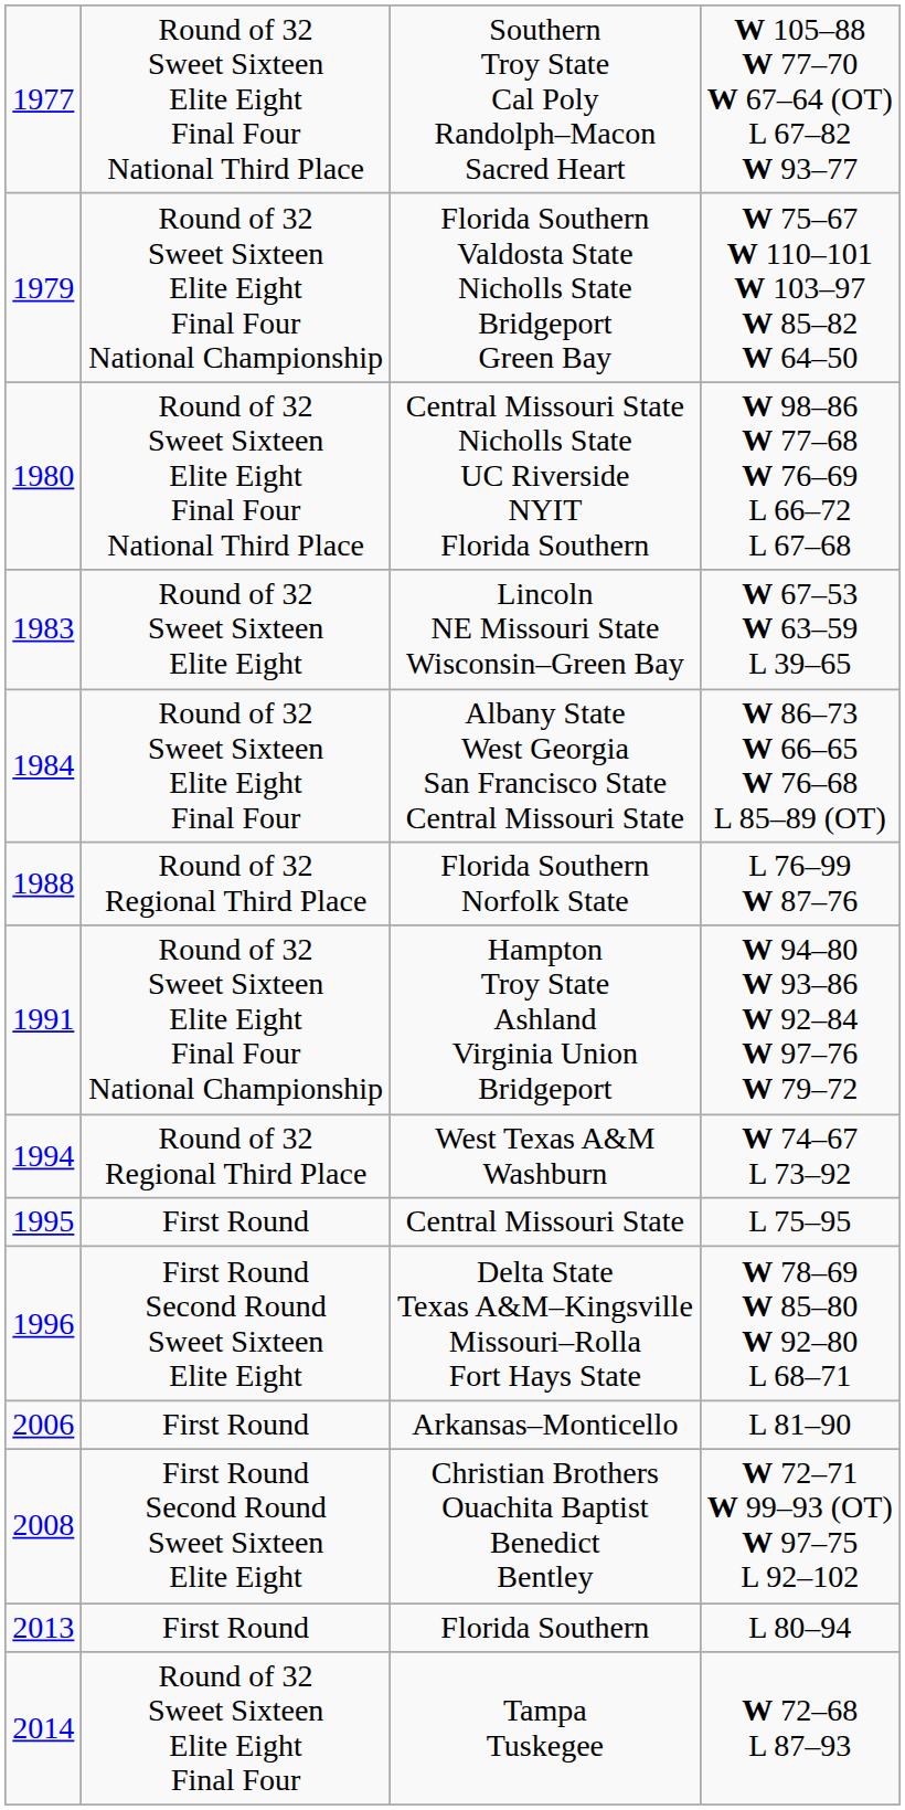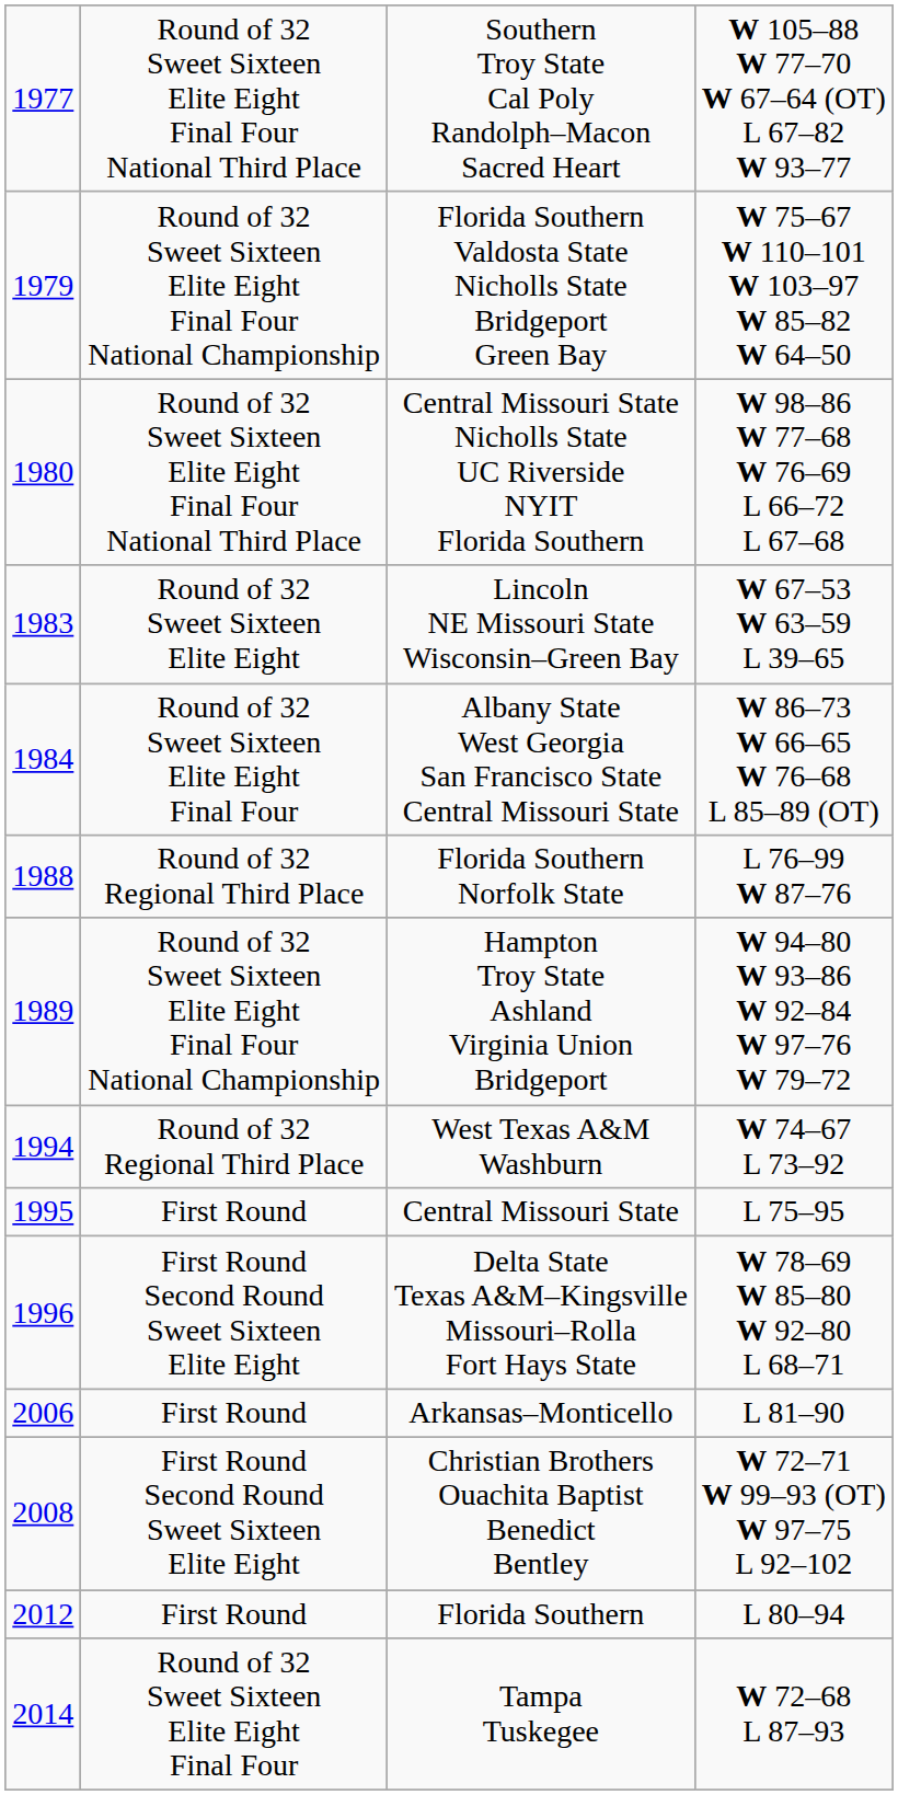 <table class="wikitable">
 <tr align="center">
 <td><a href='#'>1977</a></td>
 <td>Round of 32<br>Sweet Sixteen<br>Elite Eight<br>Final Four<br>National Third Place</td>
 <td>Southern<br>Troy State<br>Cal Poly<br>Randolph–Macon<br>Sacred Heart</td>
 <td><strong>W</strong> 105–88<br><strong>W</strong> 77–70<br><strong>W</strong> 67–64 (OT)<br>L 67–82<br><strong>W</strong> 93–77</td>
 </tr>
 <tr align="center">
 <td><a href='#'>1979</a></td>
 <td>Round of 32<br>Sweet Sixteen<br>Elite Eight<br>Final Four<br>National Championship</td>
 <td>Florida Southern<br>Valdosta State<br>Nicholls State<br>Bridgeport<br>Green Bay</td>
 <td><strong>W</strong> 75–67<br><strong>W</strong> 110–101<br><strong>W</strong> 103–97<br><strong>W</strong> 85–82<br><strong>W</strong> 64–50</td>
 </tr>
 <tr align="center">
 <td><a href='#'>1980</a></td>
 <td>Round of 32<br>Sweet Sixteen<br>Elite Eight<br>Final Four<br>National Third Place</td>
 <td>Central Missouri State<br>Nicholls State<br>UC Riverside<br>NYIT<br>Florida Southern</td>
 <td><strong>W</strong> 98–86<br><strong>W</strong> 77–68<br><strong>W</strong> 76–69<br>L 66–72<br>L 67–68</td>
 </tr>
 <tr align="center">
 <td><a href='#'>1983</a></td>
 <td>Round of 32<br>Sweet Sixteen<br>Elite Eight</td>
 <td>Lincoln<br>NE Missouri State<br>Wisconsin–Green Bay</td>
 <td><strong>W</strong> 67–53<br><strong>W</strong> 63–59<br>L 39–65</td>
 </tr>
 <tr align="center">
 <td><a href='#'>1984</a></td>
 <td>Round of 32<br>Sweet Sixteen<br>Elite Eight<br>Final Four</td>
 <td>Albany State<br>West Georgia<br>San Francisco State<br>Central Missouri State</td>
 <td><strong>W</strong> 86–73<br><strong>W</strong> 66–65<br><strong>W</strong> 76–68<br>L 85–89 (OT)</td>
 </tr>
 <tr align="center">
 <td><a href='#'>1988</a></td>
 <td>Round of 32<br>Regional Third Place</td>
 <td>Florida Southern<br>Norfolk State</td>
 <td>L 76–99<br><strong>W</strong> 87–76</td>
 </tr>
 <tr align="center">
-<td><a href='#'>1991</a></td>
+<td><a href='#'>1989</a></td>
 <td>Round of 32<br>Sweet Sixteen<br>Elite Eight<br>Final Four<br>National Championship</td>
 <td>Hampton<br>Troy State<br>Ashland<br>Virginia Union<br>Bridgeport</td>
 <td><strong>W</strong> 94–80<br><strong>W</strong> 93–86<br><strong>W</strong> 92–84<br><strong>W</strong> 97–76<br><strong>W</strong> 79–72</td>
 </tr>
 <tr align="center">
 <td><a href='#'>1994</a></td>
 <td>Round of 32<br>Regional Third Place</td>
 <td>West Texas A&M<br>Washburn</td>
 <td><strong>W</strong> 74–67<br>L 73–92</td>
 </tr>
 <tr align="center">
 <td><a href='#'>1995</a></td>
 <td>First Round</td>
 <td>Central Missouri State</td>
 <td>L 75–95</td>
 </tr>
 <tr align="center">
 <td><a href='#'>1996</a></td>
 <td>First Round<br>Second Round<br>Sweet Sixteen<br>Elite Eight</td>
 <td>Delta State<br>Texas A&M–Kingsville<br>Missouri–Rolla<br>Fort Hays State</td>
 <td><strong>W</strong> 78–69<br><strong>W</strong> 85–80<br><strong>W</strong> 92–80<br>L 68–71</td>
 </tr>
 <tr align="center">
 <td><a href='#'>2006</a></td>
 <td>First Round</td>
 <td>Arkansas–Monticello</td>
 <td>L 81–90</td>
 </tr>
 <tr align="center">
 <td><a href='#'>2008</a></td>
 <td>First Round<br>Second Round<br>Sweet Sixteen<br>Elite Eight</td>
 <td>Christian Brothers<br>Ouachita Baptist<br>Benedict<br>Bentley</td>
 <td><strong>W</strong> 72–71<br><strong>W</strong> 99–93 (OT)<br><strong>W</strong> 97–75<br>L 92–102</td>
 </tr>
 <tr align="center">
-<td><a href='#'>2013</a></td>
+<td><a href='#'>2012</a></td>
 <td>First Round</td>
 <td>Florida Southern</td>
 <td>L 80–94</td>
 </tr>
 <tr align="center">
 <td><a href='#'>2014</a></td>
 <td>Round of 32<br>Sweet Sixteen<br>Elite Eight<br>Final Four</td>
 <td>Tampa<br>Tuskegee</td>
 <td><strong>W</strong> 72–68<br>L 87–93</td>
 </tr>
 </table>
